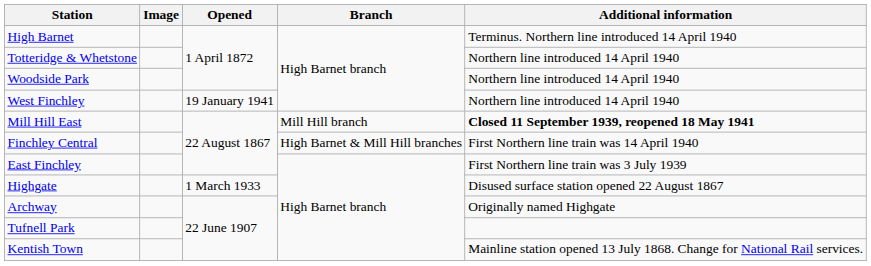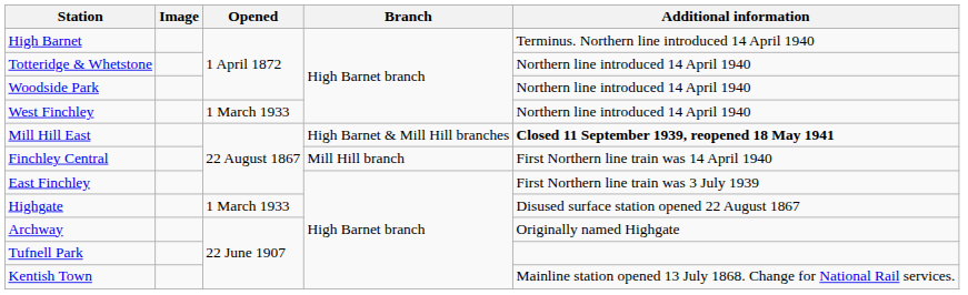 <table class="wikitable sortable">
 <tr>
 <th>Station</th>
 <th class=unsortable>Image</th>
 <th>Opened</th>
 <th>Branch</th>
 <th>Additional information</th>
 </tr>
 <tr>
 <td><a href='#'>High Barnet</a> </td>
 <td></td>
 <td rowspan="3">1 April 1872</td>
 <td rowspan="4">High Barnet branch</td>
 <td>Terminus. Northern line introduced 14 April 1940</td>
 </tr>
 <tr>
 <td><a href='#'>Totteridge & Whetstone</a></td>
 <td></td>
 <td>Northern line introduced 14 April 1940 </td>
 </tr>
 <tr>
 <td><a href='#'>Woodside Park</a> </td>
 <td></td>
 <td>Northern line introduced 14 April 1940</td>
 </tr>
 <tr>
 <td><a href='#'>West Finchley</a> </td>
 <td></td>
-<td>19 January 1941</td>
+<td>1 March 1933</td>
 <td>Northern line introduced 14 April 1940</td>
 </tr>
 <tr>
 <td><a href='#'>Mill Hill East</a> </td>
 <td></td>
 <td rowspan="3">22 August 1867</td>
-<td>Mill Hill branch</td>
+<td>High Barnet & Mill Hill branches</td>
 <td><strong>Closed 11 September 1939, reopened 18 May 1941</strong></td>
 </tr>
 <tr>
 <td><a href='#'>Finchley Central</a> </td>
 <td></td>
-<td>High Barnet & Mill Hill branches</td>
+<td>Mill Hill branch</td>
 <td>First Northern line train was 14 April 1940</td>
 </tr>
 <tr>
 <td><a href='#'>East Finchley</a></td>
 <td></td>
 <td rowspan="5">High Barnet branch</td>
 <td>First Northern line train was 3 July 1939</td>
 </tr>
 <tr>
 <td><a href='#'>Highgate</a></td>
 <td></td>
 <td>1 March 1933</td>
 <td>Disused surface station opened 22 August 1867</td>
 </tr>
 <tr>
 <td><a href='#'>Archway</a></td>
 <td></td>
 <td rowspan="3">22 June 1907</td>
 <td>Originally named Highgate</td>
 </tr>
 <tr>
 <td><a href='#'>Tufnell Park</a></td>
 <td></td>
 <td></td>
 </tr>
 <tr>
 <td><a href='#'>Kentish Town</a>  </td>
 <td></td>
 <td>Mainline station opened 13 July 1868. Change for <a href='#'>National Rail</a> services.</td>
 </tr>
 </table>
